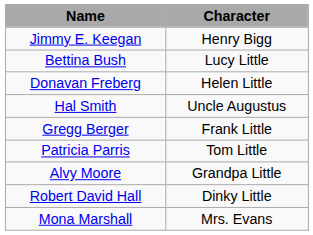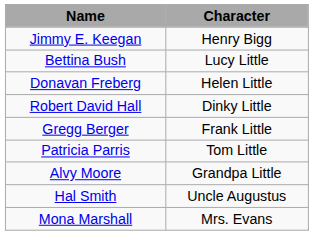 <table class="wikitable" style="font-size:90%; text-align:center; margin: 5px;">
 <tr>
 <th style="background:darkGrey; width:155px;">Name</th>
 <th style="background:darkGrey; width:137px;">Character</th>
 </tr>
 <tr>
 <td><a href='#'>Jimmy E. Keegan</a></td>
 <td>Henry Bigg</td>
 </tr>
 <tr>
 <td><a href='#'>Bettina Bush</a></td>
 <td>Lucy Little</td>
 </tr>
 <tr>
 <td><a href='#'>Donavan Freberg</a></td>
 <td>Helen Little</td>
 </tr>
 <tr>
-<td><a href='#'>Hal Smith</a></td>
-<td>Uncle Augustus</td>
+<td><a href='#'>Robert David Hall</a></td>
+<td>Dinky Little</td>
 </tr>
 <tr>
 <td><a href='#'>Gregg Berger</a></td>
 <td>Frank Little</td>
 </tr>
 <tr>
 <td><a href='#'>Patricia Parris</a></td>
 <td>Tom Little</td>
 </tr>
 <tr>
 <td><a href='#'>Alvy Moore</a></td>
 <td>Grandpa Little</td>
 </tr>
 <tr>
-<td><a href='#'>Robert David Hall</a></td>
-<td>Dinky Little</td>
+<td><a href='#'>Hal Smith</a></td>
+<td>Uncle Augustus</td>
 </tr>
 <tr>
 <td><a href='#'>Mona Marshall</a></td>
 <td>Mrs. Evans</td>
 </tr>
 </table>
